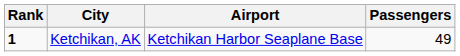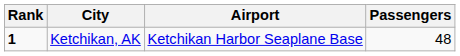 <table class="wikitable">
 <tr>
 <th>Rank</th>
 <th>City</th>
 <th>Airport</th>
 <th>Passengers</th>
 </tr>
 <tr>
 <td><strong>1</strong></td>
 <td> <a href='#'>Ketchikan, AK</a></td>
 <td><a href='#'>Ketchikan Harbor Seaplane Base</a></td>
-<td align=right>49</td>
+<td align=right>48</td>
 </tr>
 </table>
